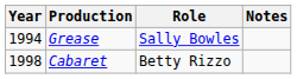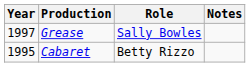 <table class="wikitable sortable">
 <tr>
 <th>Year</th>
 <th>Production</th>
 <th>Role</th>
 <th class="unsortable">Notes</th>
 </tr>
 <tr>
-<td>1994</td>
+<td>1997</td>
 <td><em><a href='#'>Grease</a></em></td>
 <td><a href='#'>Sally Bowles</a></td>
 <td></td>
 </tr>
 <tr>
-<td>1998</td>
+<td>1995</td>
 <td><em><a href='#'>Cabaret</a></em></td>
 <td>Betty Rizzo</td>
 <td></td>
 </tr>
 </table>
